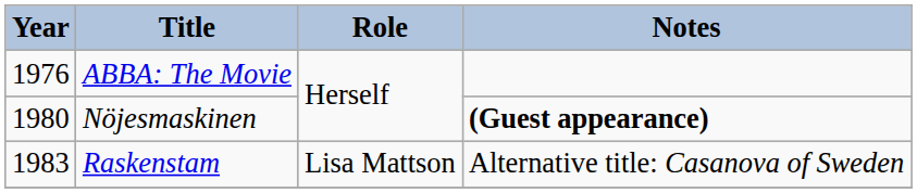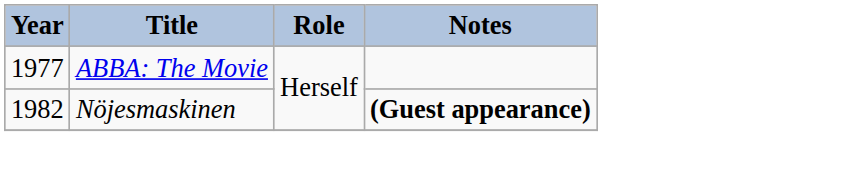 <table class="wikitable">
 <tr style="text-align:center;">
 <th style="background:#B0C4DE;">Year</th>
 <th style="background:#B0C4DE;">Title</th>
 <th style="background:#B0C4DE;">Role</th>
 <th style="background:#B0C4DE;">Notes</th>
 </tr>
 <tr>
-<td>1976</td>
+<td>1977</td>
 <td><em><a href='#'>ABBA: The Movie</a></em></td>
 <td rowspan=2>Herself</td>
 <td></td>
 </tr>
 <tr>
-<td>1980</td>
+<td>1982</td>
 <td><em>Nöjesmaskinen</em></td>
 <td><strong>(Guest appearance)</strong></td>
 </tr>
 <tr>
-<td>1983</td>
-<td><em><a href='#'>Raskenstam</a></em></td>
-<td>Lisa Mattson</td>
-<td>Alternative title: <em>Casanova of Sweden</em></td>
-</tr>
-<tr>
 </tr>
 </table>
